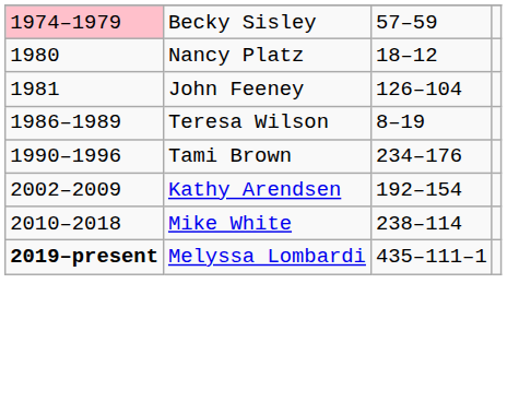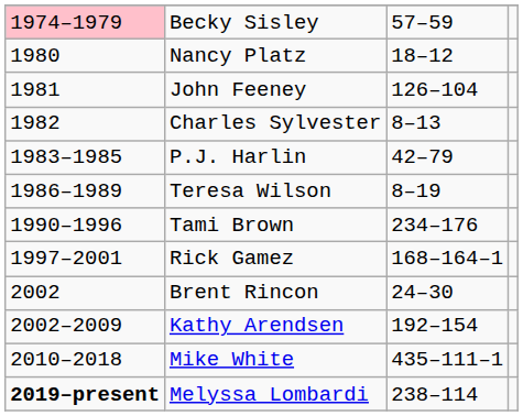 <table class="wikitable">
 <tr style="text-align:center;">
 </tr>
 <tr>
 <td style="background: pink;">1974–1979</td>
 <td>Becky Sisley</td>
 <td>57–59</td>
 <td></td>
 </tr>
 <tr>
 <td>1980</td>
 <td>Nancy Platz</td>
 <td>18–12</td>
 <td></td>
 </tr>
 <tr>
 <td>1981</td>
 <td>John Feeney</td>
 <td>126–104</td>
 <td></td>
 </tr>
 <tr>
+<td>1982</td>
+<td>Charles Sylvester</td>
+<td>8–13</td>
+<td></td>
+</tr>
+<tr>
+<td>1983–1985</td>
+<td>P.J. Harlin</td>
+<td>42–79</td>
+<td></td>
+</tr>
+<tr>
 <td>1986–1989</td>
 <td>Teresa Wilson</td>
 <td>8–19</td>
 <td></td>
 </tr>
 <tr>
 <td>1990–1996</td>
 <td>Tami Brown</td>
 <td>234–176</td>
 <td></td>
 </tr>
 <tr>
+<td>1997–2001</td>
+<td>Rick Gamez</td>
+<td>168–164–1</td>
+<td></td>
+</tr>
+<tr>
+<td>2002</td>
+<td>Brent Rincon</td>
+<td>24–30</td>
+<td></td>
+</tr>
+<tr>
 <td>2002–2009</td>
 <td><a href='#'>Kathy Arendsen</a></td>
 <td>192–154</td>
 <td></td>
 </tr>
 <tr>
 <td>2010–2018</td>
 <td><a href='#'>Mike White</a></td>
-<td>238–114</td>
+<td>435–111–1</td>
 <td></td>
 </tr>
 <tr>
 <td><strong>2019–present</strong></td>
 <td><a href='#'>Melyssa Lombardi</a></td>
-<td>435–111–1</td>
+<td>238–114</td>
 <td></td>
 </tr>
 </table>
